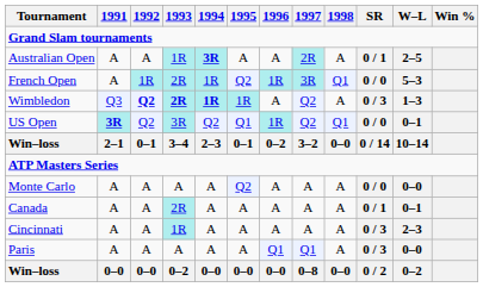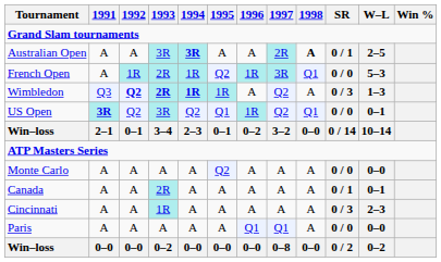 <table class=wikitable style=text-align:center;font-size:97%>
 <tr>
 <th>Tournament</th>
 <th><a href='#'>1991</a></th>
 <th><a href='#'>1992</a></th>
 <th><a href='#'>1993</a></th>
 <th><a href='#'>1994</a></th>
 <th><a href='#'>1995</a></th>
 <th><a href='#'>1996</a></th>
 <th><a href='#'>1997</a></th>
 <th><a href='#'>1998</a></th>
 <th>SR</th>
 <th>W–L</th>
 <th>Win %</th>
 </tr>
 <tr>
 <td colspan=23 align=left><strong><a href='#'>Grand Slam tournaments</a></strong></td>
 </tr>
 <tr>
 <td align=left><a href='#'>Australian Open</a></td>
 <td>A</td>
 <td>A</td>
-<td bgcolor=afeeee><a href='#'>1R</a></td>
+<td bgcolor=afeeee><a href='#'>3R</a></td>
 <td bgcolor=afeeee><strong><a href='#'>3R</a></strong></td>
 <td>A</td>
 <td>A</td>
 <td bgcolor=afeeee><a href='#'>2R</a></td>
-<td>A</td>
+<td><strong>A</strong></td>
 <th>0 / 1</th>
 <th>2–5</th>
 <th></th>
 </tr>
 <tr>
 <td align=left><a href='#'>French Open</a></td>
 <td>A</td>
 <td bgcolor=afeeee><a href='#'>1R</a></td>
 <td bgcolor=afeeee><a href='#'>2R</a></td>
 <td bgcolor=afeeee><a href='#'>1R</a></td>
 <td bgcolor=ecf2ff><a href='#'>Q2</a></td>
 <td bgcolor=afeeee><a href='#'>1R</a></td>
 <td bgcolor=afeeee><a href='#'>3R</a></td>
 <td bgcolor=ecf2ff><a href='#'>Q1</a></td>
 <th>0 / 0</th>
 <th>5–3</th>
 <th></th>
 </tr>
 <tr>
 <td align=left><a href='#'>Wimbledon</a></td>
 <td bgcolor=ecf2ff><a href='#'>Q3</a></td>
 <td bgcolor=ecf2ff><strong><a href='#'>Q2</a></strong></td>
 <td bgcolor=afeeee><strong><a href='#'>2R</a></strong></td>
 <td bgcolor=afeeee><strong><a href='#'>1R</a></strong></td>
 <td bgcolor=afeeee><a href='#'>1R</a></td>
 <td>A</td>
 <td bgcolor=ecf2ff><a href='#'>Q2</a></td>
 <td>A</td>
 <th>0 / 3</th>
 <th>1–3</th>
 <th></th>
 </tr>
 <tr>
 <td align=left><a href='#'>US Open</a></td>
 <td bgcolor=afeeee><strong><a href='#'>3R</a></strong></td>
 <td bgcolor=ecf2ff><a href='#'>Q2</a></td>
 <td bgcolor=afeeee><a href='#'>3R</a></td>
 <td bgcolor=ecf2ff><a href='#'>Q2</a></td>
 <td bgcolor=ecf2ff><a href='#'>Q1</a></td>
 <td bgcolor=afeeee><a href='#'>1R</a></td>
 <td bgcolor=ecf2ff><a href='#'>Q2</a></td>
 <td bgcolor=ecf2ff><a href='#'>Q1</a></td>
 <th>0 / 0</th>
 <th>0–1</th>
 <th></th>
 </tr>
 <tr>
 <th style=text-align:left>Win–loss</th>
 <th>2–1</th>
 <th>0–1</th>
 <th>3–4</th>
 <th>2–3</th>
 <th>0–1</th>
 <th>0–2</th>
 <th>3–2</th>
 <th>0–0</th>
 <th>0 / 14</th>
 <th>10–14</th>
 <th></th>
 </tr>
 <tr>
 <td colspan=23 align=left><strong><a href='#'>ATP Masters Series</a></strong></td>
 </tr>
 <tr>
 <td align=left><a href='#'>Monte Carlo</a></td>
 <td>A</td>
 <td>A</td>
 <td>A</td>
 <td>A</td>
 <td bgcolor=ecf2ff><a href='#'>Q2</a></td>
 <td>A</td>
 <td>A</td>
 <td>A</td>
 <th>0 / 0</th>
 <th>0–0</th>
 <th></th>
 </tr>
 <tr>
 <td align=left><a href='#'>Canada</a></td>
 <td>A</td>
 <td>A</td>
 <td bgcolor=afeeee><a href='#'>2R</a></td>
 <td>A</td>
 <td>A</td>
 <td>A</td>
 <td>A</td>
 <td>A</td>
 <th>0 / 1</th>
 <th>0–1</th>
 <th></th>
 </tr>
 <tr>
 <td align=left><a href='#'>Cincinnati</a></td>
 <td>A</td>
 <td>A</td>
 <td bgcolor=afeeee><a href='#'>1R</a></td>
 <td>A</td>
 <td>A</td>
 <td>A</td>
 <td>A</td>
 <td>A</td>
 <th>0 / 3</th>
 <th>2–3</th>
 <th></th>
 </tr>
 <tr>
 <td align=left><a href='#'>Paris</a></td>
 <td>A</td>
 <td>A</td>
 <td>A</td>
 <td>A</td>
 <td>A</td>
 <td bgcolor=ecf2ff><a href='#'>Q1</a></td>
 <td bgcolor=ecf2ff><a href='#'>Q1</a></td>
 <td>A</td>
-<th>0 / 3</th>
+<th>0 / 0</th>
 <th>0–0</th>
 <th></th>
 </tr>
 <tr>
 <th style=text-align:left>Win–loss</th>
 <th>0–0</th>
 <th>0–0</th>
 <th>0–2</th>
 <th>0–0</th>
 <th>0–0</th>
 <th>0–0</th>
 <th>0–8</th>
 <th>0–0</th>
 <th>0 / 2</th>
 <th>0–2</th>
 <th></th>
 </tr>
 </table>
